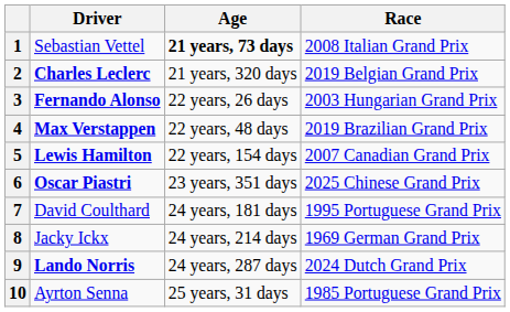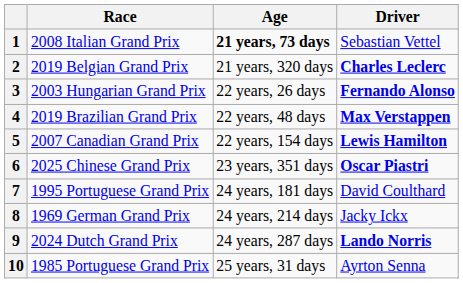 <table class="wikitable">
 <tr>
 <th></th>
+<th>Race</th>
+<th>Age</th>
 <th>Driver</th>
-<th>Age</th>
-<th>Race</th>
 </tr>
 <tr>
 <th>1</th>
+<td><a href='#'>2008 Italian Grand Prix</a></td>
+<td><strong>21 years, 73 days</strong></td>
 <td> <a href='#'>Sebastian Vettel</a></td>
-<td><strong>21 years, 73 days</strong></td>
-<td><a href='#'>2008 Italian Grand Prix</a></td>
 </tr>
 <tr>
 <th>2</th>
+<td><a href='#'>2019 Belgian Grand Prix</a></td>
+<td>21 years, 320 days</td>
 <td> <strong><a href='#'>Charles Leclerc</a></strong></td>
-<td>21 years, 320 days</td>
-<td><a href='#'>2019 Belgian Grand Prix</a></td>
 </tr>
 <tr>
 <th>3</th>
+<td><a href='#'>2003 Hungarian Grand Prix</a></td>
+<td>22 years, 26 days</td>
 <td> <strong><a href='#'>Fernando Alonso</a></strong></td>
-<td>22 years, 26 days</td>
-<td><a href='#'>2003 Hungarian Grand Prix</a></td>
 </tr>
 <tr>
 <th>4</th>
+<td><a href='#'>2019 Brazilian Grand Prix</a></td>
+<td>22 years, 48 days</td>
 <td> <strong><a href='#'>Max Verstappen</a></strong></td>
-<td>22 years, 48 days</td>
-<td><a href='#'>2019 Brazilian Grand Prix</a></td>
 </tr>
 <tr>
 <th>5</th>
+<td><a href='#'>2007 Canadian Grand Prix</a></td>
+<td>22 years, 154 days</td>
 <td> <strong><a href='#'>Lewis Hamilton</a></strong></td>
-<td>22 years, 154 days</td>
-<td><a href='#'>2007 Canadian Grand Prix</a></td>
 </tr>
 <tr>
 <th>6</th>
+<td><a href='#'>2025 Chinese Grand Prix</a></td>
+<td>23 years, 351 days</td>
 <td> <strong><a href='#'>Oscar Piastri</a></strong></td>
-<td>23 years, 351 days</td>
-<td><a href='#'>2025 Chinese Grand Prix</a></td>
 </tr>
 <tr>
 <th>7</th>
+<td><a href='#'>1995 Portuguese Grand Prix</a></td>
+<td>24 years, 181 days</td>
 <td> <a href='#'>David Coulthard</a></td>
-<td>24 years, 181 days</td>
-<td><a href='#'>1995 Portuguese Grand Prix</a></td>
 </tr>
 <tr>
 <th>8</th>
+<td><a href='#'>1969 German Grand Prix</a></td>
+<td>24 years, 214 days</td>
 <td> <a href='#'>Jacky Ickx</a></td>
-<td>24 years, 214 days</td>
-<td><a href='#'>1969 German Grand Prix</a></td>
 </tr>
 <tr>
 <th>9</th>
+<td><a href='#'>2024 Dutch Grand Prix</a></td>
+<td>24 years, 287 days</td>
 <td> <strong><a href='#'>Lando Norris</a></strong></td>
-<td>24 years, 287 days</td>
-<td><a href='#'>2024 Dutch Grand Prix</a></td>
 </tr>
 <tr>
 <th>10</th>
+<td><a href='#'>1985 Portuguese Grand Prix</a></td>
+<td>25 years, 31 days</td>
 <td> <a href='#'>Ayrton Senna</a></td>
-<td>25 years, 31 days</td>
-<td><a href='#'>1985 Portuguese Grand Prix</a></td>
 </tr>
 </table>
